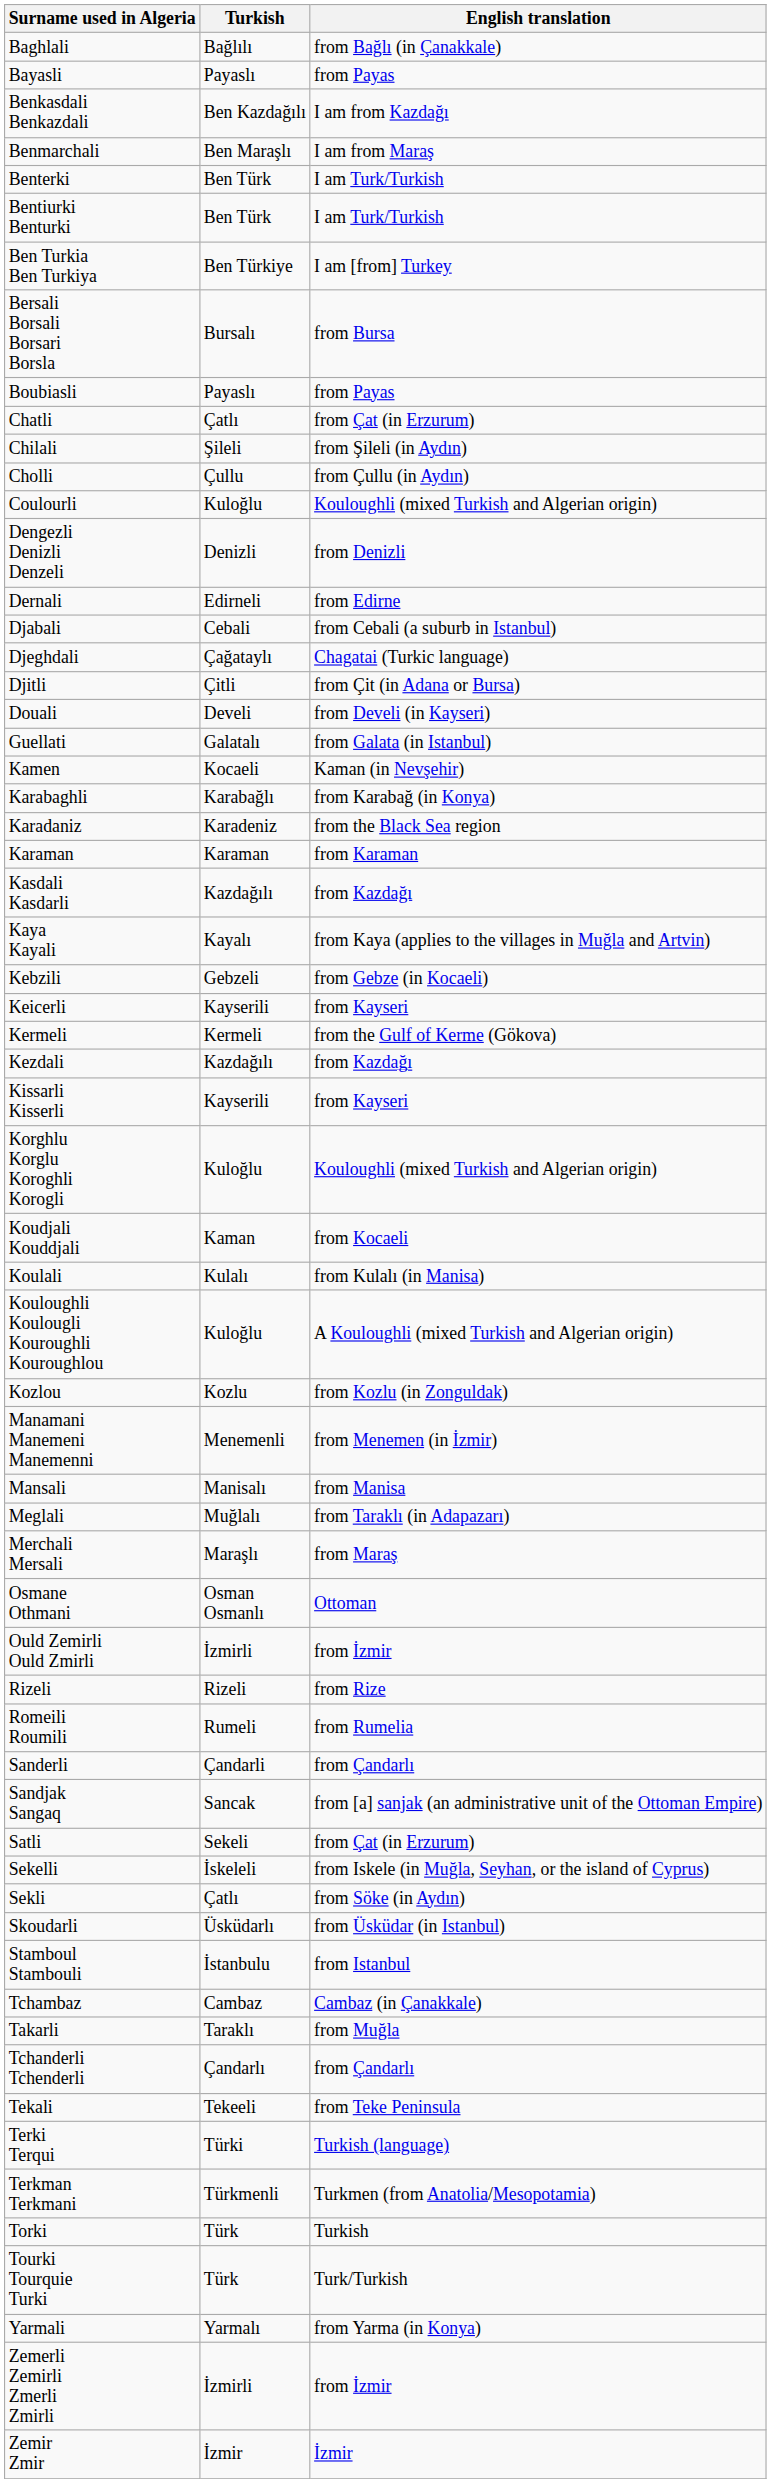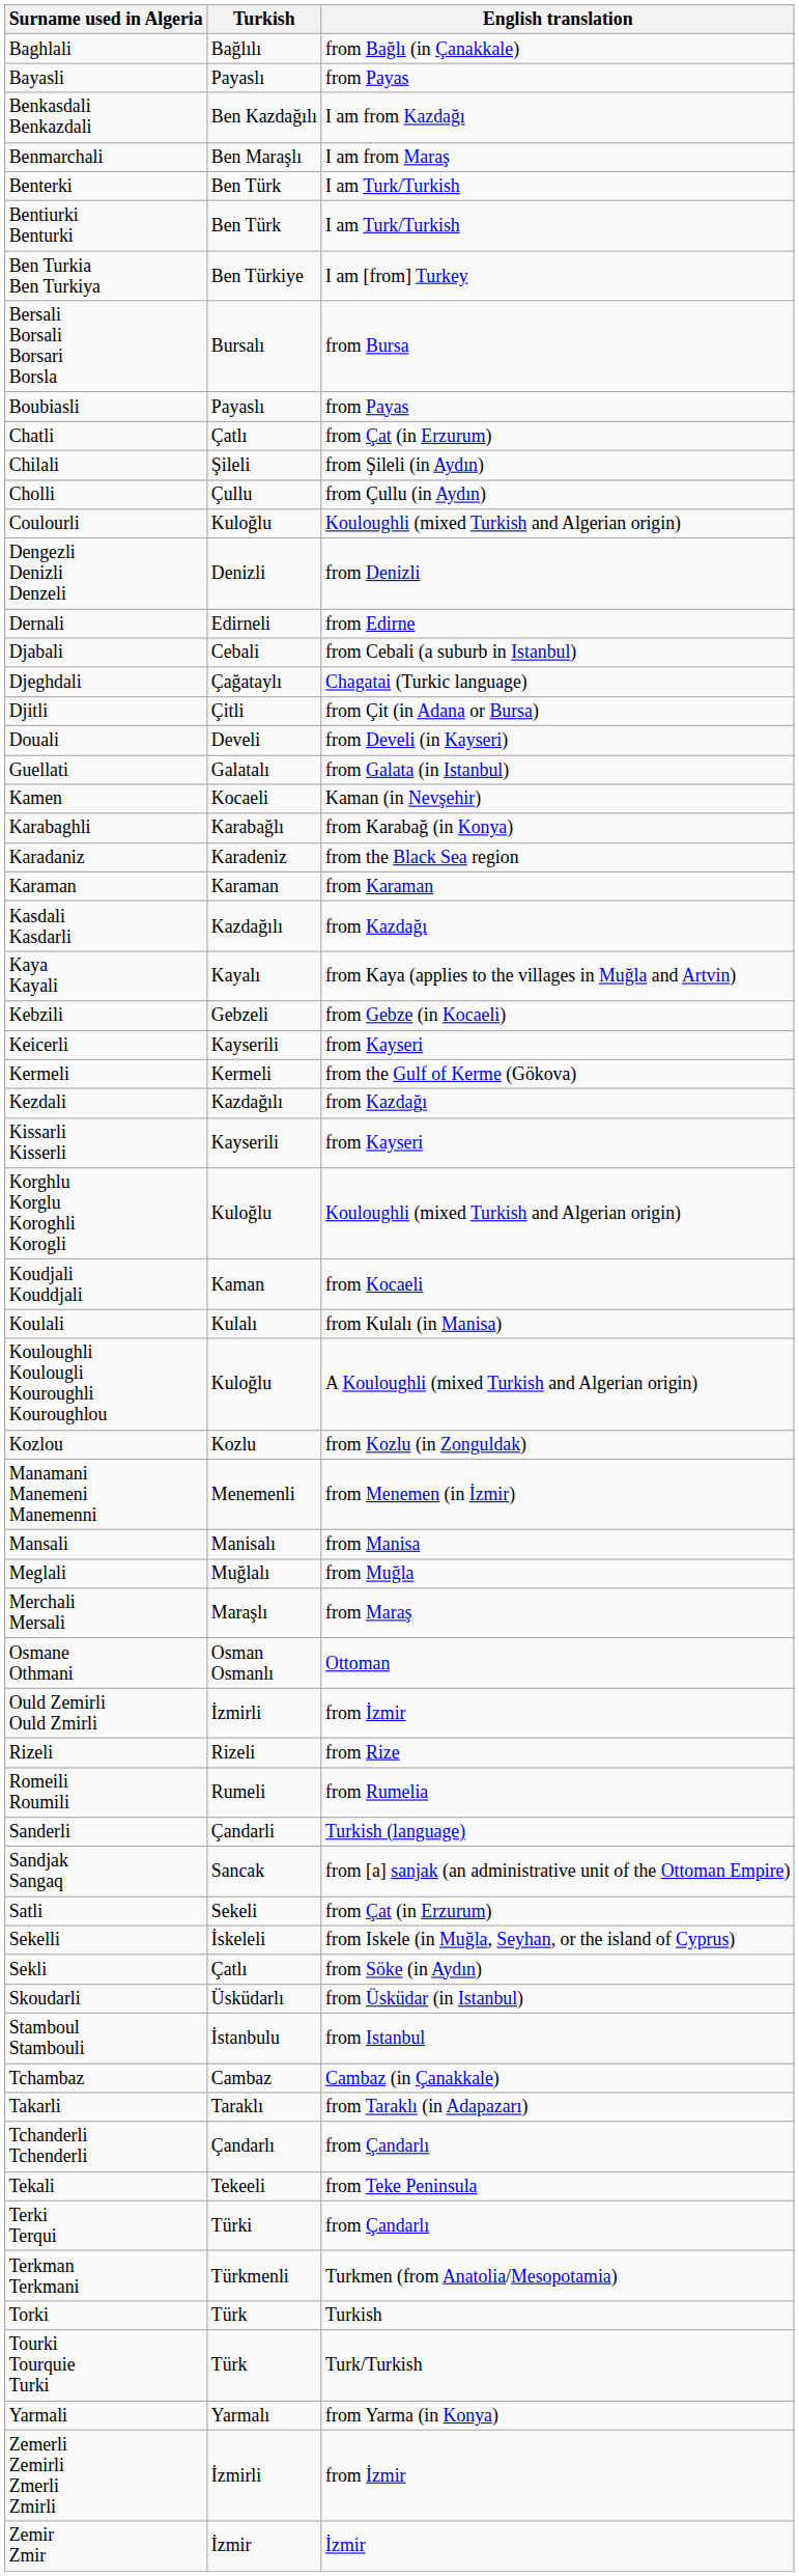 <table class="wikitable sortable">
 <tr>
 <th>Surname used in Algeria</th>
 <th>Turkish</th>
 <th>English translation</th>
 </tr>
 <tr>
 <td>Baghlali</td>
 <td>Bağlılı</td>
 <td>from <a href='#'>Bağlı</a> (in <a href='#'>Çanakkale</a>)</td>
 </tr>
 <tr>
 <td>Bayasli</td>
 <td>Payaslı</td>
 <td>from <a href='#'>Payas</a></td>
 </tr>
 <tr>
 <td>Benkasdali<br> Benkazdali</td>
 <td>Ben Kazdağılı</td>
 <td>I am from <a href='#'>Kazdağı</a></td>
 </tr>
 <tr>
 <td>Benmarchali</td>
 <td>Ben Maraşlı</td>
 <td>I am from <a href='#'>Maraş</a></td>
 </tr>
 <tr>
 <td>Benterki</td>
 <td>Ben Türk</td>
 <td>I am <a href='#'>Turk/Turkish</a></td>
 </tr>
 <tr>
 <td>Bentiurki<br> Benturki</td>
 <td>Ben Türk</td>
 <td>I am <a href='#'>Turk/Turkish</a></td>
 </tr>
 <tr>
 <td>Ben Turkia<br> Ben Turkiya</td>
 <td>Ben Türkiye</td>
 <td>I am [from] <a href='#'>Turkey</a></td>
 </tr>
 <tr>
 <td>Bersali<br> Borsali<br> Borsari<br> Borsla</td>
 <td>Bursalı</td>
 <td>from <a href='#'>Bursa</a></td>
 </tr>
 <tr>
 <td>Boubiasli</td>
 <td>Payaslı</td>
 <td>from <a href='#'>Payas</a></td>
 </tr>
 <tr>
 <td>Chatli</td>
 <td>Çatlı</td>
 <td>from <a href='#'>Çat</a> (in <a href='#'>Erzurum</a>)</td>
 </tr>
 <tr>
 <td>Chilali</td>
 <td>Şileli</td>
 <td>from Şileli (in <a href='#'>Aydın</a>)</td>
 </tr>
 <tr>
 <td>Cholli</td>
 <td>Çullu</td>
 <td>from Çullu (in <a href='#'>Aydın</a>)</td>
 </tr>
 <tr>
 <td>Coulourli</td>
 <td>Kuloğlu</td>
 <td><a href='#'>Kouloughli</a> (mixed <a href='#'>Turkish</a> and Algerian origin)</td>
 </tr>
 <tr>
 <td>Dengezli<br> Denizli<br> Denzeli</td>
 <td>Denizli</td>
 <td>from <a href='#'>Denizli</a></td>
 </tr>
 <tr>
 <td>Dernali</td>
 <td>Edirneli</td>
 <td>from <a href='#'>Edirne</a></td>
 </tr>
 <tr>
 <td>Djabali</td>
 <td>Cebali</td>
 <td>from Cebali (a suburb in <a href='#'>Istanbul</a>)</td>
 </tr>
 <tr>
 <td>Djeghdali</td>
 <td>Çağataylı</td>
 <td><a href='#'>Chagatai</a> (Turkic language)</td>
 </tr>
 <tr>
 <td>Djitli</td>
 <td>Çitli</td>
 <td>from Çit (in <a href='#'>Adana</a> or <a href='#'>Bursa</a>)</td>
 </tr>
 <tr>
 <td>Douali</td>
 <td>Develi</td>
 <td>from <a href='#'>Develi</a> (in <a href='#'>Kayseri</a>)</td>
 </tr>
 <tr>
 <td>Guellati</td>
 <td>Galatalı</td>
 <td>from <a href='#'>Galata</a> (in <a href='#'>Istanbul</a>)</td>
 </tr>
 <tr>
 <td>Kamen</td>
 <td>Kocaeli</td>
 <td>Kaman (in <a href='#'>Nevşehir</a>)</td>
 </tr>
 <tr>
 <td>Karabaghli</td>
 <td>Karabağlı</td>
 <td>from Karabağ (in <a href='#'>Konya</a>)</td>
 </tr>
 <tr>
 <td>Karadaniz</td>
 <td>Karadeniz</td>
 <td>from the <a href='#'>Black Sea</a> region</td>
 </tr>
 <tr>
 <td>Karaman</td>
 <td>Karaman</td>
 <td>from <a href='#'>Karaman</a></td>
 </tr>
 <tr>
 <td>Kasdali<br> Kasdarli</td>
 <td>Kazdağılı</td>
 <td>from <a href='#'>Kazdağı</a></td>
 </tr>
 <tr>
 <td>Kaya<br> Kayali</td>
 <td>Kayalı</td>
 <td>from Kaya (applies to the villages in <a href='#'>Muğla</a> and <a href='#'>Artvin</a>)</td>
 </tr>
 <tr>
 <td>Kebzili</td>
 <td>Gebzeli</td>
 <td>from <a href='#'>Gebze</a> (in <a href='#'>Kocaeli</a>)</td>
 </tr>
 <tr>
 <td>Keicerli</td>
 <td>Kayserili</td>
 <td>from <a href='#'>Kayseri</a></td>
 </tr>
 <tr>
 <td>Kermeli</td>
 <td>Kermeli</td>
 <td>from the <a href='#'>Gulf of Kerme</a> (Gökova)</td>
 </tr>
 <tr>
 <td>Kezdali</td>
 <td>Kazdağılı</td>
 <td>from <a href='#'>Kazdağı</a></td>
 </tr>
 <tr>
 <td>Kissarli<br> Kisserli</td>
 <td>Kayserili</td>
 <td>from <a href='#'>Kayseri</a></td>
 </tr>
 <tr>
 <td>Korghlu<br> Korglu<br> Koroghli<br> Korogli</td>
 <td>Kuloğlu</td>
 <td><a href='#'>Kouloughli</a> (mixed <a href='#'>Turkish</a> and Algerian origin)</td>
 </tr>
 <tr>
 <td>Koudjali<br> Kouddjali</td>
 <td>Kaman</td>
 <td>from <a href='#'>Kocaeli</a></td>
 </tr>
 <tr>
 <td>Koulali</td>
 <td>Kulalı</td>
 <td>from Kulalı (in <a href='#'>Manisa</a>)</td>
 </tr>
 <tr>
 <td>Kouloughli<br> Koulougli<br> Kouroughli<br> Kouroughlou</td>
 <td>Kuloğlu</td>
 <td>A <a href='#'>Kouloughli</a> (mixed <a href='#'>Turkish</a> and Algerian origin)</td>
 </tr>
 <tr>
 <td>Kozlou</td>
 <td>Kozlu</td>
 <td>from <a href='#'>Kozlu</a> (in <a href='#'>Zonguldak</a>)</td>
 </tr>
 <tr>
 <td>Manamani<br> Manemeni<br> Manemenni</td>
 <td>Menemenli</td>
 <td>from <a href='#'>Menemen</a> (in <a href='#'>İzmir</a>)</td>
 </tr>
 <tr>
 <td>Mansali</td>
 <td>Manisalı</td>
 <td>from <a href='#'>Manisa</a></td>
 </tr>
 <tr>
 <td>Meglali</td>
 <td>Muğlalı</td>
-<td>from <a href='#'>Taraklı</a> (in <a href='#'>Adapazarı</a>)</td>
+<td>from <a href='#'>Muğla</a></td>
 </tr>
 <tr>
 <td>Merchali<br> Mersali</td>
 <td>Maraşlı</td>
 <td>from <a href='#'>Maraş</a></td>
 </tr>
 <tr>
 <td>Osmane<br> Othmani</td>
 <td>Osman<br> Osmanlı</td>
 <td><a href='#'>Ottoman</a></td>
 </tr>
 <tr>
 <td>Ould Zemirli<br> Ould Zmirli</td>
 <td>İzmirli</td>
 <td>from <a href='#'>İzmir</a></td>
 </tr>
 <tr>
 <td>Rizeli</td>
 <td>Rizeli</td>
 <td>from <a href='#'>Rize</a></td>
 </tr>
 <tr>
 <td>Romeili<br> Roumili</td>
 <td>Rumeli</td>
 <td>from <a href='#'>Rumelia</a></td>
 </tr>
 <tr>
 <td>Sanderli</td>
 <td>Çandarli</td>
-<td>from <a href='#'>Çandarlı</a></td>
+<td><a href='#'>Turkish (language)</a></td>
 </tr>
 <tr>
 <td>Sandjak<br> Sangaq</td>
 <td>Sancak</td>
 <td>from [a] <a href='#'>sanjak</a> (an administrative unit of the <a href='#'>Ottoman Empire</a>)</td>
 </tr>
 <tr>
 <td>Satli</td>
 <td>Sekeli</td>
 <td>from <a href='#'>Çat</a> (in <a href='#'>Erzurum</a>)</td>
 </tr>
 <tr>
 <td>Sekelli</td>
 <td>İskeleli</td>
 <td>from Iskele (in <a href='#'>Muğla</a>, <a href='#'>Seyhan</a>, or the island of <a href='#'>Cyprus</a>)</td>
 </tr>
 <tr>
 <td>Sekli</td>
 <td>Çatlı</td>
 <td>from <a href='#'>Söke</a> (in <a href='#'>Aydın</a>)</td>
 </tr>
 <tr>
 <td>Skoudarli</td>
 <td>Üsküdarlı</td>
 <td>from <a href='#'>Üsküdar</a> (in <a href='#'>Istanbul</a>)</td>
 </tr>
 <tr>
 <td>Stamboul<br> Stambouli</td>
 <td>İstanbulu</td>
 <td>from <a href='#'>Istanbul</a></td>
 </tr>
 <tr>
 <td>Tchambaz</td>
 <td>Cambaz</td>
 <td><a href='#'>Cambaz</a> (in <a href='#'>Çanakkale</a>)</td>
 </tr>
 <tr>
 <td>Takarli</td>
 <td>Taraklı</td>
-<td>from <a href='#'>Muğla</a></td>
+<td>from <a href='#'>Taraklı</a> (in <a href='#'>Adapazarı</a>)</td>
 </tr>
 <tr>
 <td>Tchanderli<br> Tchenderli</td>
 <td>Çandarlı</td>
 <td>from <a href='#'>Çandarlı</a></td>
 </tr>
 <tr>
 <td>Tekali</td>
 <td>Tekeeli</td>
 <td>from <a href='#'>Teke Peninsula</a></td>
 </tr>
 <tr>
 <td>Terki<br> Terqui</td>
 <td>Türki</td>
-<td><a href='#'>Turkish (language)</a></td>
+<td>from <a href='#'>Çandarlı</a></td>
 </tr>
 <tr>
 <td>Terkman<br> Terkmani</td>
 <td>Türkmenli</td>
 <td>Turkmen (from <a href='#'>Anatolia</a>/<a href='#'>Mesopotamia</a>)</td>
 </tr>
 <tr>
 <td>Torki</td>
 <td>Türk</td>
 <td>Turkish</td>
 </tr>
 <tr>
 <td>Tourki<br> Tourquie<br> Turki</td>
 <td>Türk</td>
 <td>Turk/Turkish</td>
 </tr>
 <tr>
 <td>Yarmali</td>
 <td>Yarmalı</td>
 <td>from Yarma (in <a href='#'>Konya</a>)</td>
 </tr>
 <tr>
 <td>Zemerli<br> Zemirli<br> Zmerli<br> Zmirli</td>
 <td>İzmirli</td>
 <td>from <a href='#'>İzmir</a></td>
 </tr>
 <tr>
 <td>Zemir<br> Zmir</td>
 <td>İzmir</td>
 <td><a href='#'>İzmir</a></td>
 </tr>
 </table>
